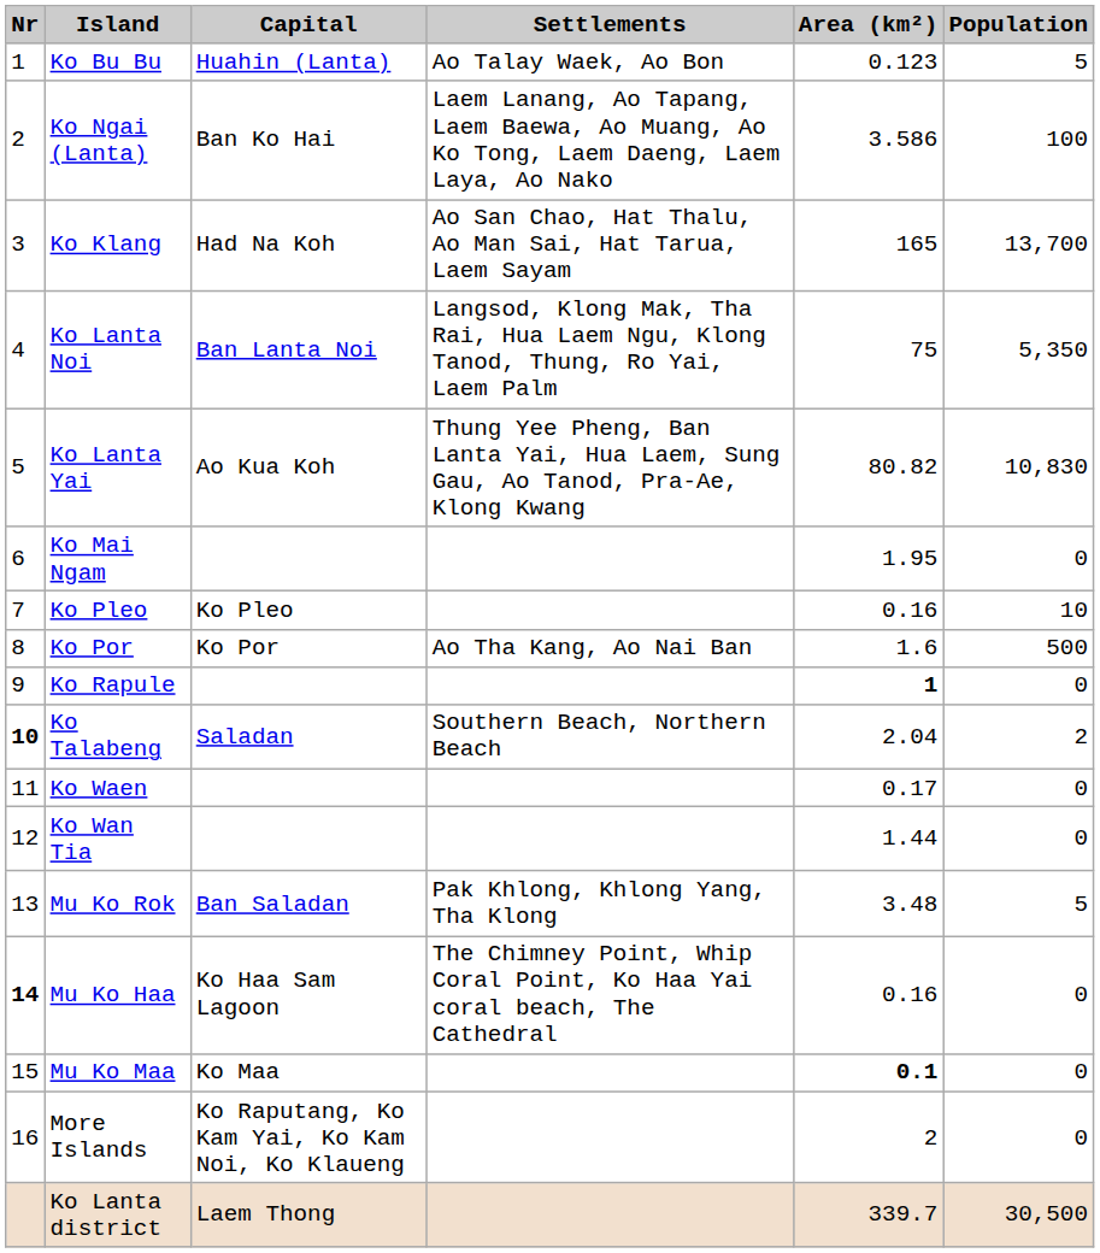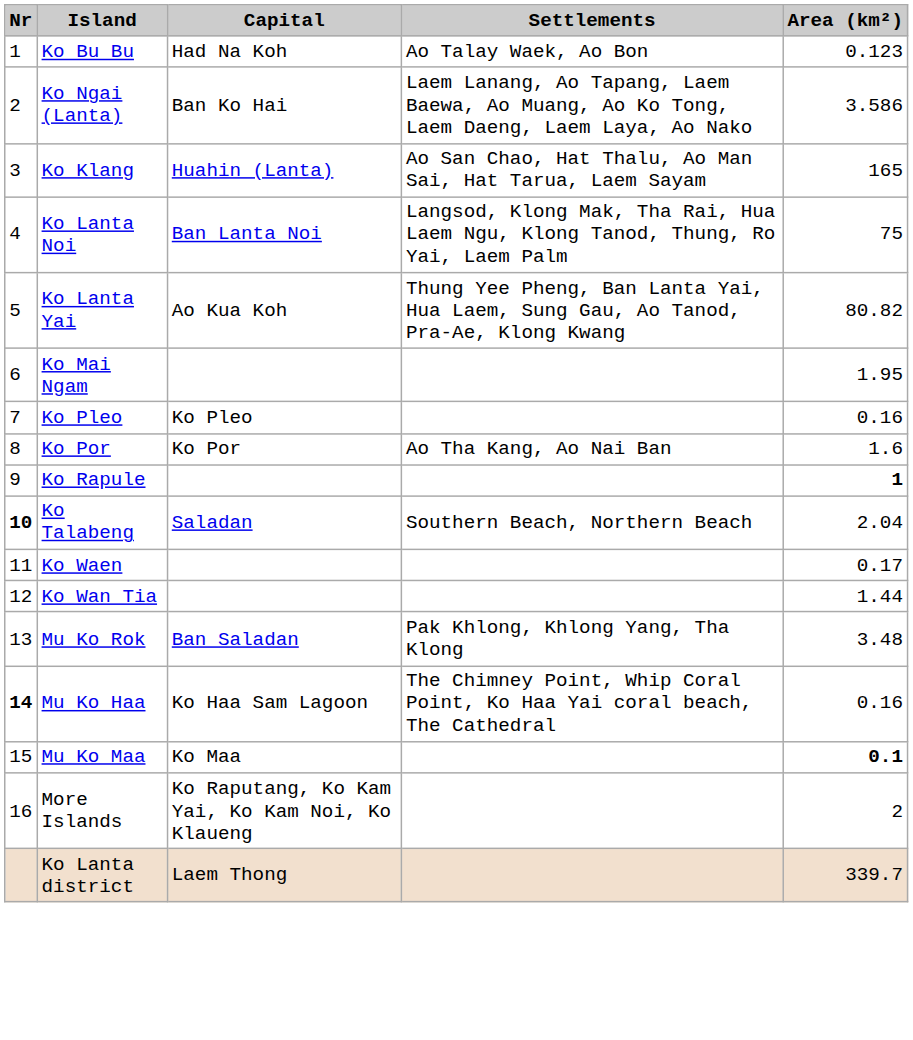 <table class="wikitable sortable">
 <tr>
 <th style="background: #CCC;">Nr</th>
 <th style="background: #CCC;" class="unsortable">Island</th>
 <th style="background: #CCC;" class="unsortable">Capital</th>
 <th style="background: #CCC;" class="unsortable">Settlements</th>
 <th style="background: #CCC;">Area (km²)</th>
-<th style="background: #CCC;">Population</th>
 </tr>
 <tr style="background:#FFF;">
 <td>1</td>
 <td><a href='#'>Ko Bu Bu</a></td>
-<td><a href='#'>Huahin (Lanta)</a></td>
+<td>Had Na Koh</td>
 <td>Ao Talay Waek, Ao Bon</td>
 <td align="right">0.123</td>
-<td align="right">5</td>
 </tr>
 <tr style="background:#FFF;">
 <td>2</td>
 <td><a href='#'>Ko Ngai (Lanta)</a></td>
 <td>Ban Ko Hai</td>
 <td>Laem Lanang, Ao Tapang, Laem Baewa, Ao Muang, Ao Ko Tong, Laem Daeng, Laem Laya, Ao Nako</td>
 <td align="right">3.586</td>
-<td align="right">100</td>
 </tr>
 <tr style="background:#FFF;">
 <td>3</td>
 <td><a href='#'>Ko Klang</a></td>
-<td>Had Na Koh</td>
+<td><a href='#'>Huahin (Lanta)</a></td>
 <td>Ao San Chao, Hat Thalu, Ao Man Sai, Hat Tarua, Laem Sayam</td>
 <td align="right">165</td>
-<td align="right">13,700</td>
 </tr>
 <tr style="background:#FFF;">
 <td>4</td>
 <td><a href='#'>Ko Lanta Noi</a></td>
 <td><a href='#'>Ban Lanta Noi</a></td>
 <td>Langsod, Klong Mak, Tha Rai, Hua Laem Ngu, Klong Tanod, Thung, Ro Yai, Laem Palm</td>
 <td align="right">75</td>
-<td align="right">5,350</td>
 </tr>
 <tr style="background:#FFF;">
 <td>5</td>
 <td><a href='#'>Ko Lanta Yai</a></td>
 <td>Ao Kua Koh</td>
 <td>Thung Yee Pheng, Ban Lanta Yai, Hua Laem, Sung Gau, Ao Tanod, Pra-Ae, Klong Kwang</td>
 <td align="right">80.82</td>
-<td align="right">10,830</td>
 </tr>
 <tr style="background:#FFF;">
 <td>6</td>
 <td><a href='#'>Ko Mai Ngam</a></td>
 <td></td>
 <td></td>
 <td align="right">1.95</td>
-<td align="right">0</td>
 </tr>
 <tr style="background:#FFF;">
 <td>7</td>
 <td><a href='#'>Ko Pleo</a></td>
 <td>Ko Pleo</td>
 <td></td>
 <td align="right">0.16</td>
-<td align="right">10</td>
 </tr>
 <tr style="background:#FFF;">
 <td>8</td>
 <td><a href='#'>Ko Por</a></td>
 <td>Ko Por</td>
 <td>Ao Tha Kang, Ao Nai Ban</td>
 <td align="right">1.6</td>
-<td align="right">500</td>
 </tr>
 <tr style="background:#FFF;">
 <td>9</td>
 <td><a href='#'>Ko Rapule</a></td>
 <td></td>
 <td></td>
 <td align="right"><strong>1</strong></td>
-<td align="right">0</td>
 </tr>
 <tr style="background:#FFF;">
 <td><strong>10</strong></td>
 <td><a href='#'>Ko Talabeng</a></td>
 <td><a href='#'>Saladan</a></td>
 <td>Southern Beach, Northern Beach</td>
 <td align="right">2.04</td>
-<td align="right">2</td>
 </tr>
 <tr style="background:#FFF;">
 <td>11</td>
 <td><a href='#'>Ko Waen</a></td>
 <td></td>
 <td></td>
 <td align="right">0.17</td>
-<td align="right">0</td>
 </tr>
 <tr style="background:#FFF;">
 <td>12</td>
 <td><a href='#'>Ko Wan Tia</a></td>
 <td></td>
 <td></td>
 <td align="right">1.44</td>
-<td align="right">0</td>
 </tr>
 <tr style="background:#FFF;">
 <td>13</td>
 <td><a href='#'>Mu Ko Rok</a></td>
 <td><a href='#'>Ban Saladan</a></td>
 <td>Pak Khlong, Khlong Yang, Tha Klong</td>
 <td align="right">3.48</td>
-<td align="right">5</td>
 </tr>
 <tr style="background:#FFF;">
 <td><strong>14</strong></td>
 <td><a href='#'>Mu Ko Haa</a></td>
 <td>Ko Haa Sam Lagoon</td>
 <td>The Chimney Point, Whip Coral Point, Ko Haa Yai coral beach, The Cathedral</td>
 <td align="right">0.16</td>
-<td align="right">0</td>
 </tr>
 <tr style="background:#FFF;">
 <td>15</td>
 <td><a href='#'>Mu Ko Maa</a></td>
 <td>Ko Maa</td>
 <td></td>
 <td align="right"><strong>0.1</strong></td>
-<td align="right">0</td>
 </tr>
 <tr style="background:#FFF;">
 <td>16</td>
 <td>More Islands</td>
 <td>Ko Raputang, Ko Kam Yai, Ko Kam Noi, Ko Klaueng</td>
 <td></td>
 <td align="right">2</td>
-<td align="right">0</td>
 </tr>
 <tr style="background:#F2E0CE;" | class="sortbottom">
 <td> </td>
 <td>Ko Lanta district</td>
 <td>Laem Thong</td>
 <td></td>
 <td align="right">339.7</td>
-<td align="right">30,500</td>
 </tr>
 </table>
